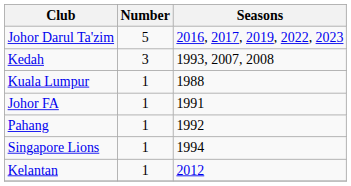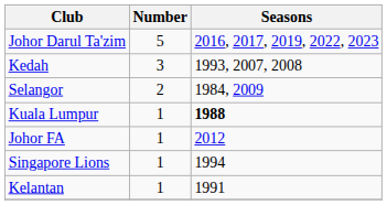 <table class="wikitable sortable">
 <tr>
 <th>Club</th>
 <th>Number</th>
 <th>Seasons</th>
 </tr>
 <tr>
 <td><a href='#'>Johor Darul Ta'zim</a></td>
 <td style="text-align:center">5</td>
 <td><a href='#'>2016</a>, <a href='#'>2017</a>, <a href='#'>2019</a>, <a href='#'>2022</a>, <a href='#'>2023</a></td>
 </tr>
 <tr>
 <td><a href='#'>Kedah</a></td>
 <td style="text-align:center">3</td>
 <td>1993, 2007, 2008</td>
 </tr>
 <tr>
+<td><a href='#'>Selangor</a></td>
+<td style="text-align:center">2</td>
+<td>1984, <a href='#'>2009</a></td>
+</tr>
+<tr>
 <td><a href='#'>Kuala Lumpur</a></td>
 <td style="text-align:center">1</td>
-<td>1988</td>
+<td><strong>1988</strong></td>
 </tr>
 <tr>
 <td><a href='#'>Johor FA</a></td>
 <td style="text-align:center">1</td>
-<td>1991</td>
-</tr>
-<tr>
-<td><a href='#'>Pahang</a></td>
-<td style="text-align:center">1</td>
-<td>1992</td>
+<td><a href='#'>2012</a></td>
 </tr>
 <tr>
 <td><a href='#'>Singapore Lions</a></td>
 <td style="text-align:center">1</td>
 <td>1994</td>
 </tr>
 <tr>
 <td><a href='#'>Kelantan</a></td>
 <td style="text-align:center">1</td>
-<td><a href='#'>2012</a></td>
+<td>1991</td>
 </tr>
 <tr>
 </tr>
 </table>
